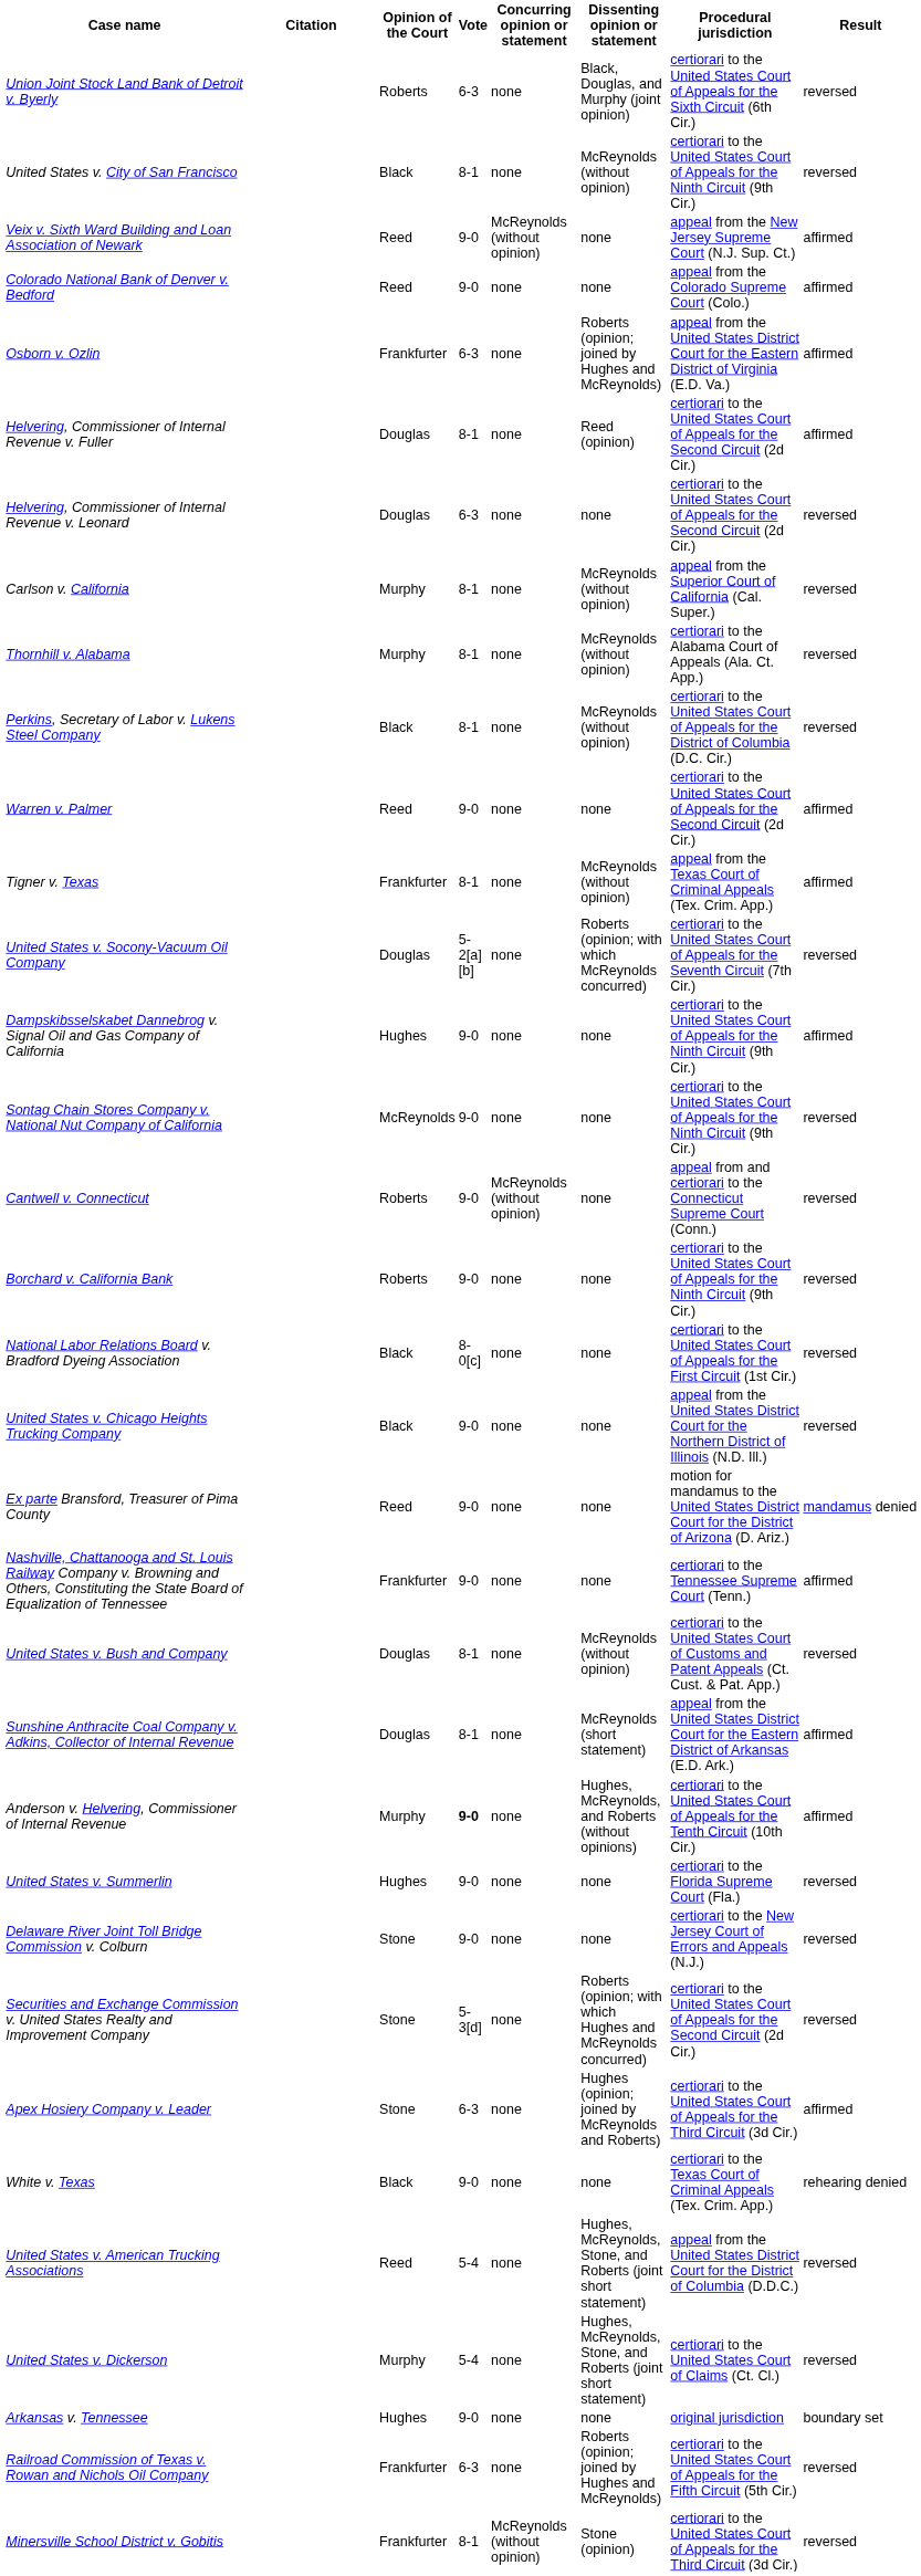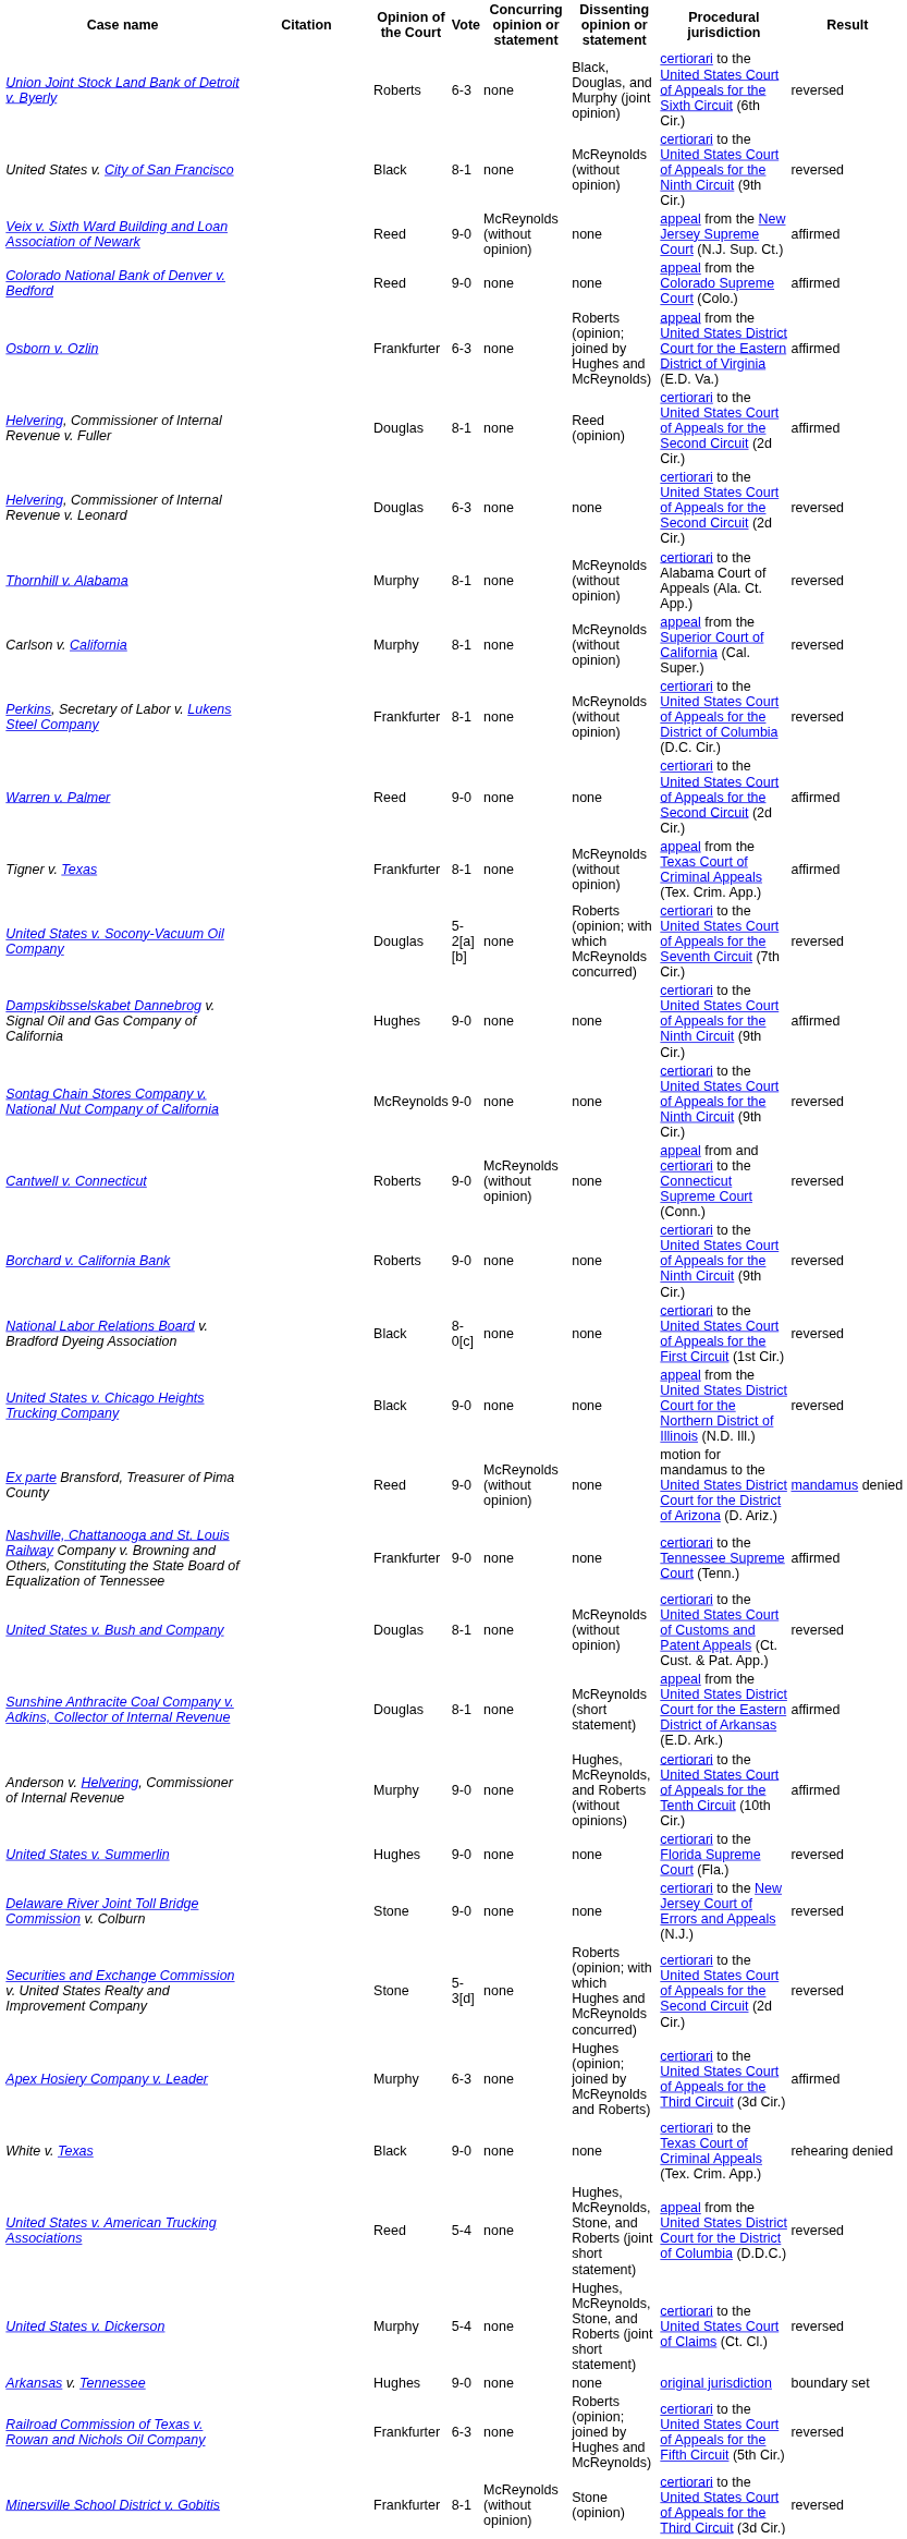 <table>
 <tr>
 <th scope="col" style="width: 275px;">Case name</th>
 <th scope="col" style="width: 150px;">Citation</th>
 <th scope="col" style="width: 10px;">Opinion of the Court</th>
 <th scope="col" style="width: 33px;">Vote</th>
 <th scope="col" style="width: 100px;">Concurring opinion or statement</th>
 <th scope="col" style="width: 100px;">Dissenting opinion or statement</th>
 <th scope="col" style="width: 150px;">Procedural jurisdiction</th>
 <th scope="col" style="width: 133px;">Result</th>
 </tr>
 <tr>
 <td><em><a href='#'>Union Joint Stock Land Bank of Detroit v. Byerly</a></em></td>
 <td></td>
 <td>Roberts</td>
 <td>6-3</td>
 <td>none</td>
 <td>Black, Douglas, and Murphy (joint opinion)</td>
 <td><a href='#'>certiorari</a> to the <a href='#'>United States Court of Appeals for the Sixth Circuit</a> (6th Cir.)</td>
 <td>reversed</td>
 </tr>
 <tr>
 <td><em>United States v. <a href='#'>City of San Francisco</a></em></td>
 <td></td>
 <td>Black</td>
 <td>8-1</td>
 <td>none</td>
 <td>McReynolds (without opinion)</td>
 <td><a href='#'>certiorari</a> to the <a href='#'>United States Court of Appeals for the Ninth Circuit</a> (9th Cir.)</td>
 <td>reversed</td>
 </tr>
 <tr>
 <td><em><a href='#'>Veix v. Sixth Ward Building and Loan Association of Newark</a></em></td>
 <td></td>
 <td>Reed</td>
 <td>9-0</td>
 <td>McReynolds (without opinion)</td>
 <td>none</td>
 <td><a href='#'>appeal</a> from the <a href='#'>New Jersey Supreme Court</a> (N.J. Sup. Ct.)</td>
 <td>affirmed</td>
 </tr>
 <tr>
 <td><em><a href='#'>Colorado National Bank of Denver v. Bedford</a></em></td>
 <td></td>
 <td>Reed</td>
 <td>9-0</td>
 <td>none</td>
 <td>none</td>
 <td><a href='#'>appeal</a> from the <a href='#'>Colorado Supreme Court</a> (Colo.)</td>
 <td>affirmed</td>
 </tr>
 <tr>
 <td><em><a href='#'>Osborn v. Ozlin</a></em></td>
 <td></td>
 <td>Frankfurter</td>
 <td>6-3</td>
 <td>none</td>
 <td>Roberts (opinion; joined by Hughes and McReynolds)</td>
 <td><a href='#'>appeal</a> from the <a href='#'>United States District Court for the Eastern District of Virginia</a> (E.D. Va.)</td>
 <td>affirmed</td>
 </tr>
 <tr>
 <td><em><a href='#'>Helvering</a>, Commissioner of Internal Revenue v. Fuller</em></td>
 <td></td>
 <td>Douglas</td>
 <td>8-1</td>
 <td>none</td>
 <td>Reed (opinion)</td>
 <td><a href='#'>certiorari</a> to the <a href='#'>United States Court of Appeals for the Second Circuit</a> (2d Cir.)</td>
 <td>affirmed</td>
 </tr>
 <tr>
 <td><em><a href='#'>Helvering</a>, Commissioner of Internal Revenue v. Leonard</em></td>
 <td></td>
 <td>Douglas</td>
 <td>6-3</td>
 <td>none</td>
 <td>none</td>
 <td><a href='#'>certiorari</a> to the <a href='#'>United States Court of Appeals for the Second Circuit</a> (2d Cir.)</td>
 <td>reversed</td>
 </tr>
 <tr>
+<td><em><a href='#'>Thornhill v. Alabama</a></em></td>
+<td></td>
+<td>Murphy</td>
+<td>8-1</td>
+<td>none</td>
+<td>McReynolds (without opinion)</td>
+<td><a href='#'>certiorari</a> to the Alabama Court of Appeals (Ala. Ct. App.)</td>
+<td>reversed</td>
+</tr>
+<tr>
 <td><em>Carlson v. <a href='#'>California</a></em></td>
 <td></td>
 <td>Murphy</td>
 <td>8-1</td>
 <td>none</td>
 <td>McReynolds (without opinion)</td>
 <td><a href='#'>appeal</a> from the <a href='#'>Superior Court of California</a> (Cal. Super.)</td>
 <td>reversed</td>
 </tr>
 <tr>
-<td><em><a href='#'>Thornhill v. Alabama</a></em></td>
-<td></td>
-<td>Murphy</td>
-<td>8-1</td>
-<td>none</td>
-<td>McReynolds (without opinion)</td>
-<td><a href='#'>certiorari</a> to the Alabama Court of Appeals (Ala. Ct. App.)</td>
-<td>reversed</td>
-</tr>
-<tr>
 <td><em><a href='#'>Perkins</a>, Secretary of Labor v. <a href='#'>Lukens Steel Company</a></em></td>
 <td></td>
-<td>Black</td>
+<td>Frankfurter</td>
 <td>8-1</td>
 <td>none</td>
 <td>McReynolds (without opinion)</td>
 <td><a href='#'>certiorari</a> to the <a href='#'>United States Court of Appeals for the District of Columbia</a> (D.C. Cir.)</td>
 <td>reversed</td>
 </tr>
 <tr>
 <td><em><a href='#'>Warren v. Palmer</a></em></td>
 <td></td>
 <td>Reed</td>
 <td>9-0</td>
 <td>none</td>
 <td>none</td>
 <td><a href='#'>certiorari</a> to the <a href='#'>United States Court of Appeals for the Second Circuit</a> (2d Cir.)</td>
 <td>affirmed</td>
 </tr>
 <tr>
 <td><em>Tigner v. <a href='#'>Texas</a></em></td>
 <td></td>
 <td>Frankfurter</td>
 <td>8-1</td>
 <td>none</td>
 <td>McReynolds (without opinion)</td>
 <td><a href='#'>appeal</a> from the <a href='#'>Texas Court of Criminal Appeals</a> (Tex. Crim. App.)</td>
 <td>affirmed</td>
 </tr>
 <tr>
 <td><em><a href='#'>United States v. Socony-Vacuum Oil Company</a></em></td>
 <td></td>
 <td>Douglas</td>
 <td>5-2[a][b]</td>
 <td>none</td>
 <td>Roberts (opinion; with which McReynolds concurred)</td>
 <td><a href='#'>certiorari</a> to the <a href='#'>United States Court of Appeals for the Seventh Circuit</a> (7th Cir.)</td>
 <td>reversed</td>
 </tr>
 <tr>
 <td><em><a href='#'>Dampskibsselskabet Dannebrog</a> v. Signal Oil and Gas Company of California</em></td>
 <td></td>
 <td>Hughes</td>
 <td>9-0</td>
 <td>none</td>
 <td>none</td>
 <td><a href='#'>certiorari</a> to the <a href='#'>United States Court of Appeals for the Ninth Circuit</a> (9th Cir.)</td>
 <td>affirmed</td>
 </tr>
 <tr>
 <td><em><a href='#'>Sontag Chain Stores Company v. National Nut Company of California</a></em></td>
 <td></td>
 <td>McReynolds</td>
 <td>9-0</td>
 <td>none</td>
 <td>none</td>
 <td><a href='#'>certiorari</a> to the <a href='#'>United States Court of Appeals for the Ninth Circuit</a> (9th Cir.)</td>
 <td>reversed</td>
 </tr>
 <tr>
 <td><em><a href='#'>Cantwell v. Connecticut</a></em></td>
 <td></td>
 <td>Roberts</td>
 <td>9-0</td>
 <td>McReynolds (without opinion)</td>
 <td>none</td>
 <td><a href='#'>appeal</a> from and <a href='#'>certiorari</a> to the <a href='#'>Connecticut Supreme Court</a> (Conn.)</td>
 <td>reversed</td>
 </tr>
 <tr>
 <td><em><a href='#'>Borchard v. California Bank</a></em></td>
 <td></td>
 <td>Roberts</td>
 <td>9-0</td>
 <td>none</td>
 <td>none</td>
 <td><a href='#'>certiorari</a> to the <a href='#'>United States Court of Appeals for the Ninth Circuit</a> (9th Cir.)</td>
 <td>reversed</td>
 </tr>
 <tr>
 <td><em><a href='#'>National Labor Relations Board</a> v. Bradford Dyeing Association</em></td>
 <td></td>
 <td>Black</td>
 <td>8-0[c]</td>
 <td>none</td>
 <td>none</td>
 <td><a href='#'>certiorari</a> to the <a href='#'>United States Court of Appeals for the First Circuit</a> (1st Cir.)</td>
 <td>reversed</td>
 </tr>
 <tr>
 <td><em><a href='#'>United States v. Chicago Heights Trucking Company</a></em></td>
 <td></td>
 <td>Black</td>
 <td>9-0</td>
 <td>none</td>
 <td>none</td>
 <td><a href='#'>appeal</a> from the <a href='#'>United States District Court for the Northern District of Illinois</a> (N.D. Ill.)</td>
 <td>reversed</td>
 </tr>
 <tr>
 <td><em><a href='#'>Ex parte</a> Bransford, Treasurer of Pima County</em></td>
 <td></td>
 <td>Reed</td>
 <td>9-0</td>
-<td>none</td>
+<td>McReynolds (without opinion)</td>
 <td>none</td>
 <td>motion for mandamus to the <a href='#'>United States District Court for the District of Arizona</a> (D. Ariz.)</td>
 <td><a href='#'>mandamus</a> denied</td>
 </tr>
 <tr>
 <td><em><a href='#'>Nashville, Chattanooga and St. Louis Railway</a> Company v. Browning and Others, Constituting the State Board of Equalization of Tennessee</em></td>
 <td></td>
 <td>Frankfurter</td>
 <td>9-0</td>
 <td>none</td>
 <td>none</td>
 <td><a href='#'>certiorari</a> to the <a href='#'>Tennessee Supreme Court</a> (Tenn.)</td>
 <td>affirmed</td>
 </tr>
 <tr>
 <td><em><a href='#'>United States v. Bush and Company</a></em></td>
 <td></td>
 <td>Douglas</td>
 <td>8-1</td>
 <td>none</td>
 <td>McReynolds (without opinion)</td>
 <td><a href='#'>certiorari</a> to the <a href='#'>United States Court of Customs and Patent Appeals</a> (Ct. Cust. & Pat. App.)</td>
 <td>reversed</td>
 </tr>
 <tr>
 <td><em><a href='#'>Sunshine Anthracite Coal Company v. Adkins, Collector of Internal Revenue</a></em></td>
 <td></td>
 <td>Douglas</td>
 <td>8-1</td>
 <td>none</td>
 <td>McReynolds (short statement)</td>
 <td><a href='#'>appeal</a> from the <a href='#'>United States District Court for the Eastern District of Arkansas</a> (E.D. Ark.)</td>
 <td>affirmed</td>
 </tr>
 <tr>
 <td><em>Anderson v. <a href='#'>Helvering</a>, Commissioner of Internal Revenue</em></td>
 <td></td>
 <td>Murphy</td>
-<td><strong>9-0</strong></td>
+<td>9-0</td>
 <td>none</td>
 <td>Hughes, McReynolds, and Roberts (without opinions)</td>
 <td><a href='#'>certiorari</a> to the <a href='#'>United States Court of Appeals for the Tenth Circuit</a> (10th Cir.)</td>
 <td>affirmed</td>
 </tr>
 <tr>
 <td><em><a href='#'>United States v. Summerlin</a></em></td>
 <td></td>
 <td>Hughes</td>
 <td>9-0</td>
 <td>none</td>
 <td>none</td>
 <td><a href='#'>certiorari</a> to the <a href='#'>Florida Supreme Court</a> (Fla.)</td>
 <td>reversed</td>
 </tr>
 <tr>
 <td><em><a href='#'>Delaware River Joint Toll Bridge Commission</a> v. Colburn</em></td>
 <td></td>
 <td>Stone</td>
 <td>9-0</td>
 <td>none</td>
 <td>none</td>
 <td><a href='#'>certiorari</a> to the <a href='#'>New Jersey Court of Errors and Appeals</a> (N.J.)</td>
 <td>reversed</td>
 </tr>
 <tr>
 <td><em><a href='#'>Securities and Exchange Commission</a> v. United States Realty and Improvement Company</em></td>
 <td></td>
 <td>Stone</td>
 <td>5-3[d]</td>
 <td>none</td>
 <td>Roberts (opinion; with which Hughes and McReynolds concurred)</td>
 <td><a href='#'>certiorari</a> to the <a href='#'>United States Court of Appeals for the Second Circuit</a> (2d Cir.)</td>
 <td>reversed</td>
 </tr>
 <tr>
 <td><em><a href='#'>Apex Hosiery Company v. Leader</a></em></td>
 <td></td>
-<td>Stone</td>
+<td>Murphy</td>
 <td>6-3</td>
 <td>none</td>
 <td>Hughes (opinion; joined by McReynolds and Roberts)</td>
 <td><a href='#'>certiorari</a> to the <a href='#'>United States Court of Appeals for the Third Circuit</a> (3d Cir.)</td>
 <td>affirmed</td>
 </tr>
 <tr>
 <td><em>White v. <a href='#'>Texas</a></em></td>
 <td></td>
 <td>Black</td>
 <td>9-0</td>
 <td>none</td>
 <td>none</td>
 <td><a href='#'>certiorari</a> to the <a href='#'>Texas Court of Criminal Appeals</a> (Tex. Crim. App.)</td>
 <td>rehearing denied</td>
 </tr>
 <tr>
 <td><em><a href='#'>United States v. American Trucking Associations</a></em></td>
 <td></td>
 <td>Reed</td>
 <td>5-4</td>
 <td>none</td>
 <td>Hughes, McReynolds, Stone, and Roberts (joint short statement)</td>
 <td><a href='#'>appeal</a> from the <a href='#'>United States District Court for the District of Columbia</a> (D.D.C.)</td>
 <td>reversed</td>
 </tr>
 <tr>
 <td><em><a href='#'>United States v. Dickerson</a></em></td>
 <td></td>
 <td>Murphy</td>
 <td>5-4</td>
 <td>none</td>
 <td>Hughes, McReynolds, Stone, and Roberts (joint short statement)</td>
 <td><a href='#'>certiorari</a> to the <a href='#'>United States Court of Claims</a> (Ct. Cl.)</td>
 <td>reversed</td>
 </tr>
 <tr>
 <td><em><a href='#'>Arkansas</a> v. <a href='#'>Tennessee</a></em></td>
 <td></td>
 <td>Hughes</td>
 <td>9-0</td>
 <td>none</td>
 <td>none</td>
 <td><a href='#'>original jurisdiction</a></td>
 <td>boundary set</td>
 </tr>
 <tr>
 <td><em><a href='#'>Railroad Commission of Texas v. Rowan and Nichols Oil Company</a></em></td>
 <td></td>
 <td>Frankfurter</td>
 <td>6-3</td>
 <td>none</td>
 <td>Roberts (opinion; joined  by Hughes and McReynolds)</td>
 <td><a href='#'>certiorari</a> to the <a href='#'>United States Court of Appeals for the Fifth Circuit</a> (5th Cir.)</td>
 <td>reversed</td>
 </tr>
 <tr>
 <td><em><a href='#'>Minersville School District v. Gobitis</a></em></td>
 <td></td>
 <td>Frankfurter</td>
 <td>8-1</td>
 <td>McReynolds (without opinion)</td>
 <td>Stone (opinion)</td>
 <td><a href='#'>certiorari</a> to the <a href='#'>United States Court of Appeals for the Third Circuit</a> (3d Cir.)</td>
 <td>reversed</td>
 </tr>
 <tr>
 </tr>
 </table>
